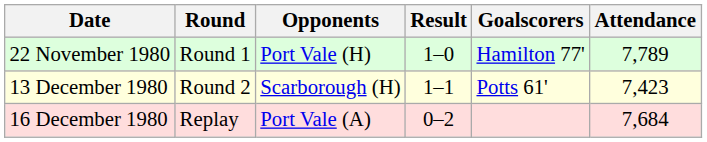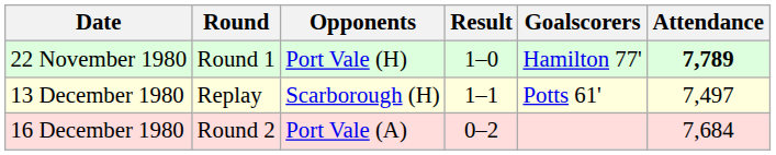 <table class="wikitable">
 <tr>
 <th>Date</th>
 <th>Round</th>
 <th>Opponents</th>
 <th>Result</th>
 <th>Goalscorers</th>
 <th>Attendance</th>
 </tr>
 <tr bgcolor="#ddffdd">
 <td>22 November 1980</td>
 <td>Round 1</td>
 <td><a href='#'>Port Vale</a> (H)</td>
 <td align="center">1–0</td>
 <td><a href='#'>Hamilton</a> 77'</td>
-<td align="center">7,789</td>
+<td align="center"><strong>7,789</strong></td>
 </tr>
 <tr bgcolor="#ffffdd">
 <td>13 December 1980</td>
-<td>Round 2</td>
+<td>Replay</td>
 <td><a href='#'>Scarborough</a> (H)</td>
 <td align="center">1–1</td>
 <td><a href='#'>Potts</a> 61'</td>
-<td align="center">7,423</td>
+<td align="center">7,497</td>
 </tr>
 <tr bgcolor="#ffdddd">
 <td>16 December 1980</td>
-<td>Replay</td>
+<td>Round 2</td>
 <td><a href='#'>Port Vale</a> (A)</td>
 <td align="center">0–2</td>
 <td></td>
 <td align="center">7,684</td>
 </tr>
 </table>
